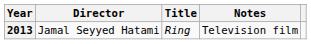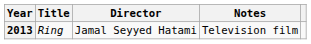 <table class="wikitable plainrowheaders sortable"  style=font-size:100%>
 <tr>
 <th scope="col">Year</th>
+<th scope="col">Title</th>
 <th scope="col">Director</th>
-<th scope="col">Title</th>
 <th scope="col" class="unsortable">Notes</th>
 <th scope="col" class="unsortable"></th>
 </tr>
 <tr>
 <th scope=row>2013</th>
+<td><em>Ring</em></td>
 <td>Jamal Seyyed Hatami</td>
-<td><em>Ring</em></td>
 <td>Television film</td>
 <td></td>
 </tr>
 </table>
